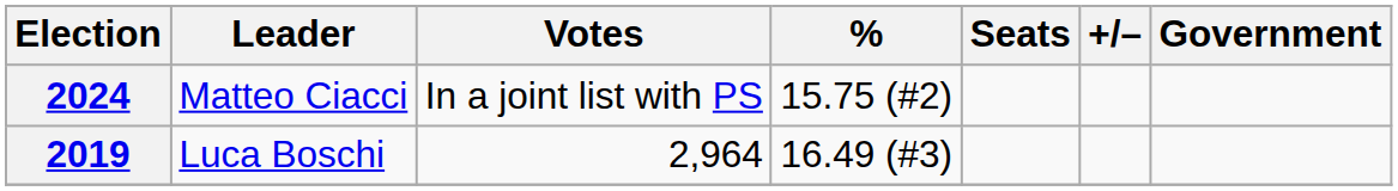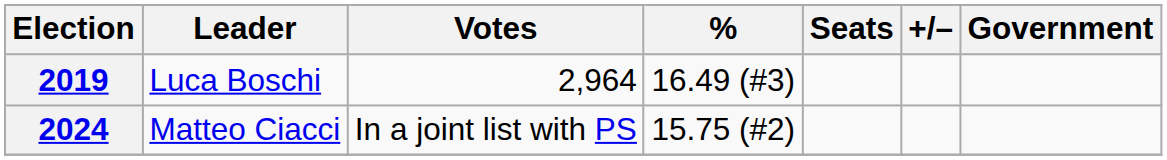 <table class=wikitable style=text-align:right>
 <tr>
 <th>Election</th>
 <th>Leader</th>
 <th>Votes</th>
 <th>%</th>
 <th>Seats</th>
 <th>+/–</th>
 <th>Government</th>
 </tr>
 <tr>
+<th><a href='#'>2019</a></th>
+<td align=left rowspan=1><a href='#'>Luca Boschi</a></td>
+<td>2,964</td>
+<td>16.49 (#3)</td>
+<td></td>
+<td></td>
+<td></td>
+</tr>
+<tr>
 <th><a href='#'>2024</a></th>
 <td align=left rowspan=1><a href='#'>Matteo Ciacci</a></td>
 <td>In a joint list with <a href='#'>PS</a></td>
 <td>15.75 (#2)</td>
 <td></td>
 <td></td>
 <td></td>
 </tr>
 <tr>
-<th><a href='#'>2019</a></th>
-<td align=left rowspan=1><a href='#'>Luca Boschi</a></td>
-<td>2,964</td>
-<td>16.49 (#3)</td>
-<td></td>
-<td></td>
-<td></td>
-</tr>
-<tr>
 </tr>
 </table>
